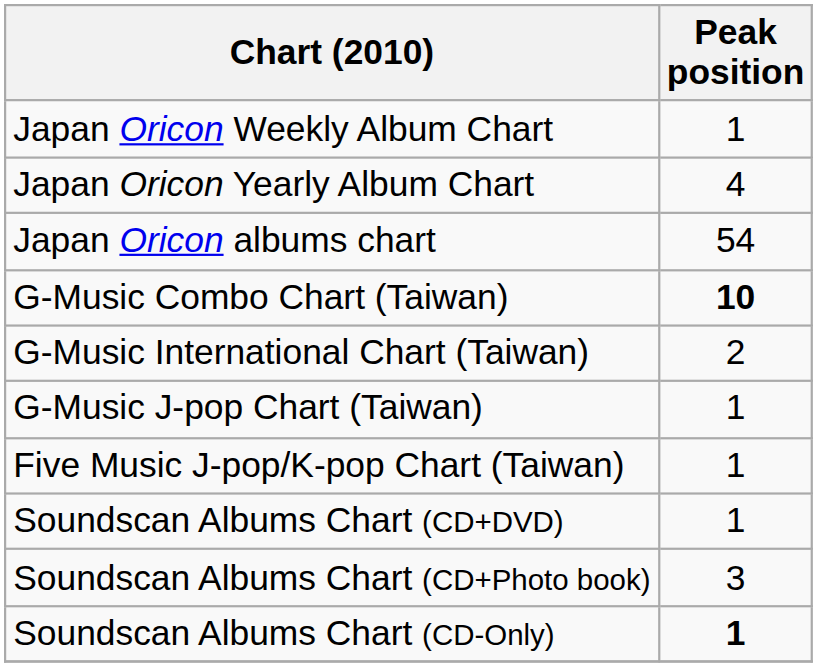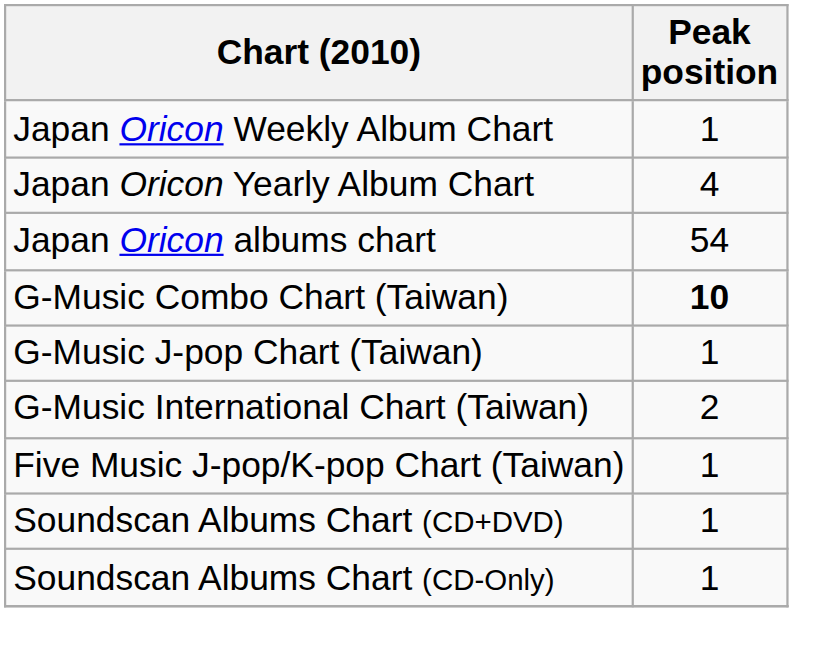 <table class="wikitable sortable">
 <tr>
 <th>Chart (2010)</th>
 <th>Peak<br>position</th>
 </tr>
 <tr>
 <td>Japan <em><a href='#'>Oricon</a></em> Weekly Album Chart</td>
 <td align="center">1</td>
 </tr>
 <tr>
 <td>Japan <em>Oricon</em> Yearly Album Chart</td>
 <td align="center">4</td>
 </tr>
 <tr>
 <td>Japan <em><a href='#'>Oricon</a></em> albums chart</td>
 <td align="center">54</td>
 </tr>
 <tr>
 <td>G-Music Combo Chart (Taiwan)</td>
 <td align="center"><strong>10</strong></td>
 </tr>
 <tr>
+<td>G-Music J-pop Chart (Taiwan)</td>
+<td align="center">1</td>
+</tr>
+<tr>
 <td>G-Music International Chart (Taiwan)</td>
 <td align="center">2</td>
-</tr>
-<tr>
-<td>G-Music J-pop Chart (Taiwan)</td>
-<td align="center">1</td>
 </tr>
 <tr>
 <td>Five Music J-pop/K-pop Chart (Taiwan)</td>
 <td align="center">1</td>
 </tr>
 <tr>
 <td>Soundscan Albums Chart <small>(CD+DVD)</small></td>
 <td align="center">1</td>
 </tr>
 <tr>
-<td>Soundscan Albums Chart <small>(CD+Photo book)</small></td>
-<td align="center">3</td>
-</tr>
-<tr>
 <td>Soundscan Albums Chart <small>(CD-Only)</small></td>
-<td align="center"><strong>1</strong></td>
+<td align="center">1</td>
 </tr>
 <tr>
 </tr>
 </table>
